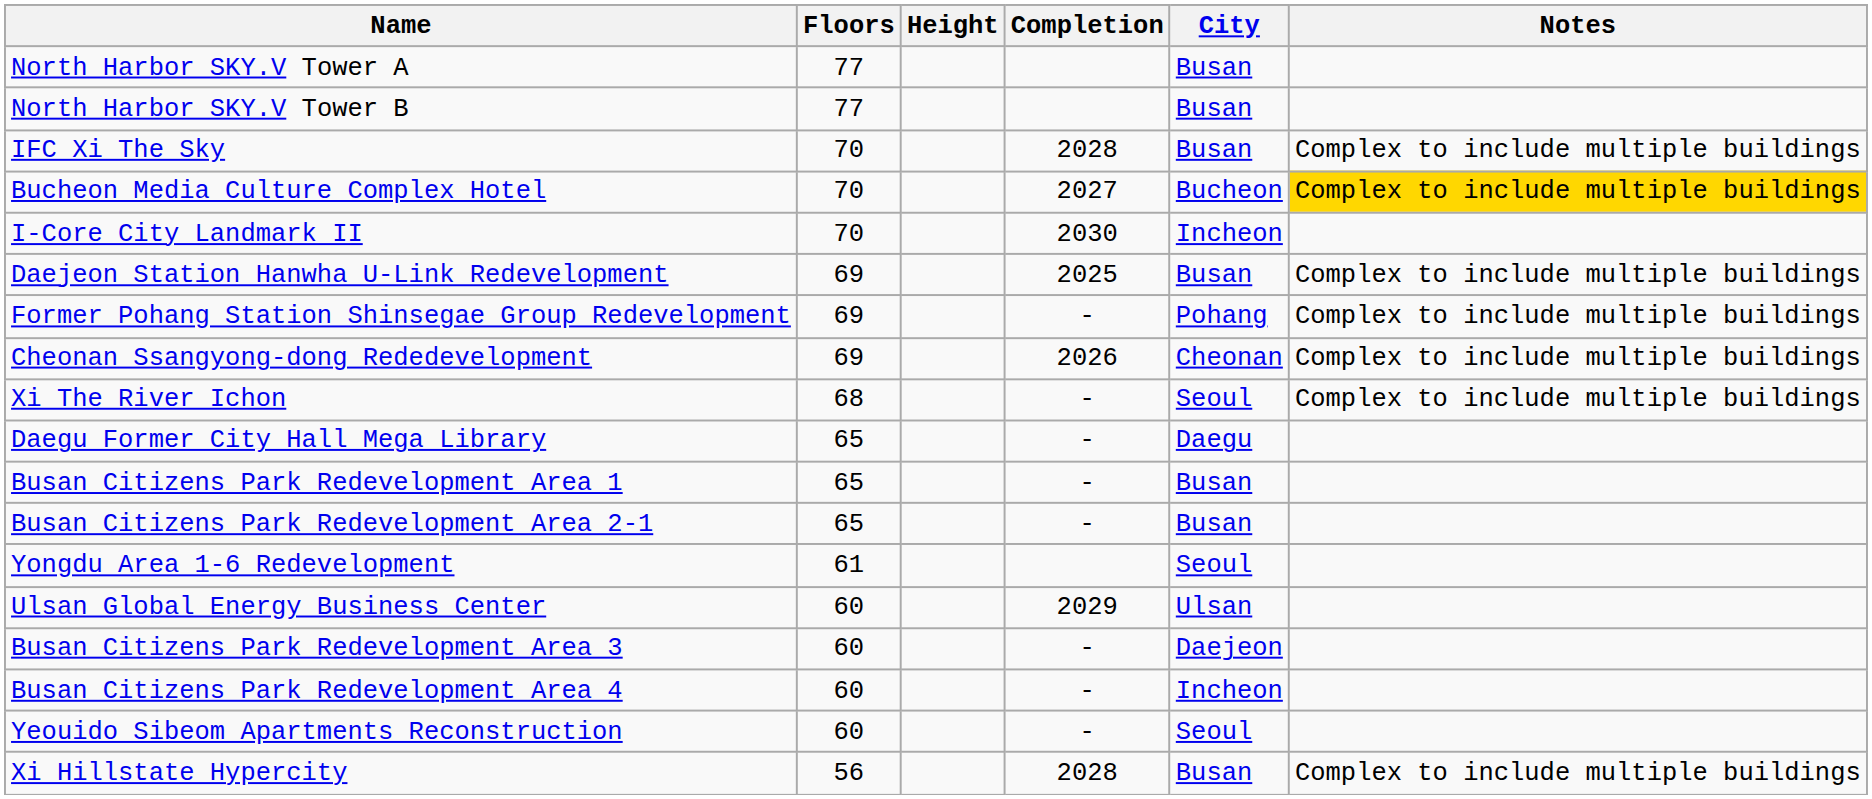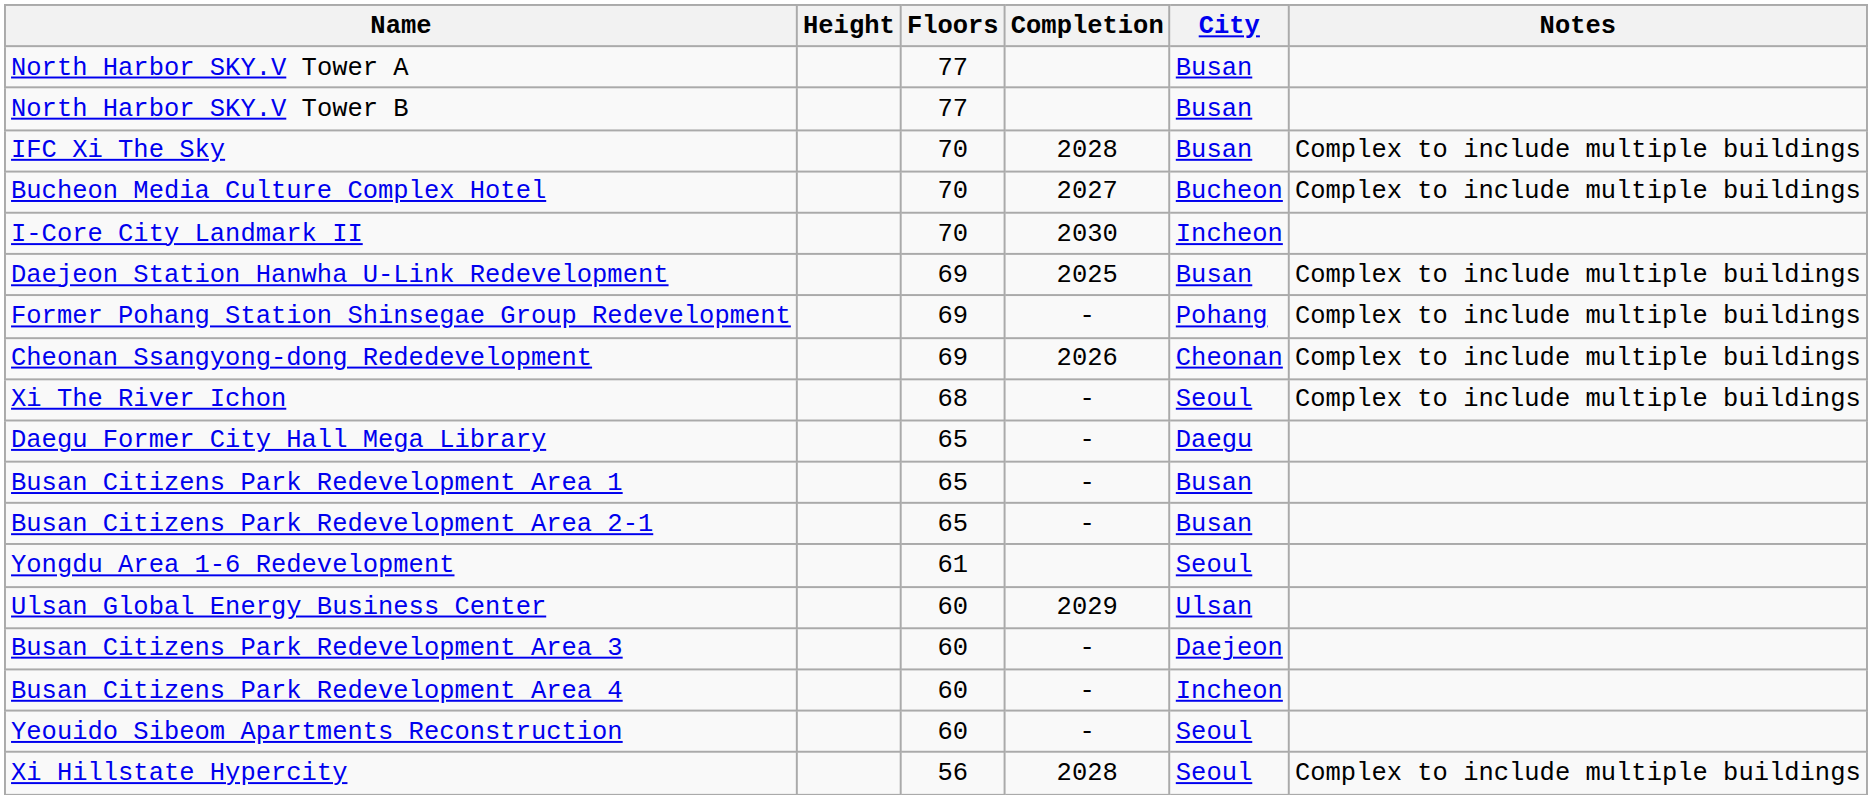 <table class="wikitable sortable">
 <tr>
 <th>Name</th>
+<th>Height</th>
 <th>Floors</th>
-<th>Height</th>
 <th>Completion</th>
 <th><a href='#'>City</a></th>
 <th class="unsortable">Notes</th>
 </tr>
 <tr>
 <td><a href='#'>North Harbor SKY.V</a> Tower A</td>
+<td align="center"></td>
 <td align="center">77</td>
-<td align="center"></td>
 <td align="center"></td>
 <td><a href='#'>Busan</a></td>
 <td></td>
 </tr>
 <tr>
 <td><a href='#'>North Harbor SKY.V</a> Tower B</td>
+<td align="center"></td>
 <td align="center">77</td>
-<td align="center"></td>
 <td align="center"></td>
 <td><a href='#'>Busan</a></td>
 <td></td>
 </tr>
 <tr>
 <td><a href='#'>IFC Xi The Sky</a></td>
+<td align="center"></td>
 <td align="center">70</td>
-<td align="center"></td>
 <td align="center">2028</td>
 <td><a href='#'>Busan</a></td>
 <td>Complex to include multiple buildings</td>
 </tr>
 <tr>
 <td><a href='#'>Bucheon Media Culture Complex Hotel</a></td>
+<td align="center"></td>
 <td align="center">70</td>
-<td align="center"></td>
 <td align="center">2027</td>
 <td><a href='#'>Bucheon</a></td>
-<td style="background: gold;">Complex to include multiple buildings</td>
+<td>Complex to include multiple buildings</td>
 </tr>
 <tr>
 <td><a href='#'>I-Core City Landmark II</a></td>
+<td align="center"></td>
 <td align="center">70</td>
-<td align="center"></td>
 <td align="center">2030</td>
 <td><a href='#'>Incheon</a></td>
 <td></td>
 </tr>
 <tr>
 <td><a href='#'>Daejeon Station Hanwha U-Link Redevelopment</a></td>
+<td align="center"></td>
 <td align="center">69</td>
-<td align="center"></td>
 <td align="center">2025</td>
 <td><a href='#'>Busan</a></td>
 <td>Complex to include multiple buildings</td>
 </tr>
 <tr>
 <td><a href='#'>Former Pohang Station Shinsegae Group Redevelopment</a></td>
+<td align="center"></td>
 <td align="center">69</td>
-<td align="center"></td>
 <td align="center">-</td>
 <td><a href='#'>Pohang</a></td>
 <td>Complex to include multiple buildings</td>
 </tr>
 <tr>
 <td><a href='#'>Cheonan Ssangyong-dong Rededevelopment</a></td>
+<td align="center"></td>
 <td align="center">69</td>
-<td align="center"></td>
 <td align="center">2026</td>
 <td><a href='#'>Cheonan</a></td>
 <td>Complex to include multiple buildings</td>
 </tr>
 <tr>
 <td><a href='#'>Xi The River Ichon</a></td>
+<td align="center"></td>
 <td align="center">68</td>
-<td align="center"></td>
 <td align="center">-</td>
 <td><a href='#'>Seoul</a></td>
 <td>Complex to include multiple buildings</td>
 </tr>
 <tr>
 <td><a href='#'>Daegu Former City Hall Mega Library</a></td>
+<td align="center"></td>
 <td align="center">65</td>
-<td align="center"></td>
 <td align="center">-</td>
 <td><a href='#'>Daegu</a></td>
 <td></td>
 </tr>
 <tr>
 <td><a href='#'>Busan Citizens Park Redevelopment Area 1</a></td>
+<td align="center"></td>
 <td align="center">65</td>
-<td align="center"></td>
 <td align="center">-</td>
 <td><a href='#'>Busan</a></td>
 <td></td>
 </tr>
 <tr>
 <td><a href='#'>Busan Citizens Park Redevelopment Area 2-1</a></td>
+<td align="center"></td>
 <td align="center">65</td>
-<td align="center"></td>
 <td align="center">-</td>
 <td><a href='#'>Busan</a></td>
 <td></td>
 </tr>
 <tr>
 <td><a href='#'>Yongdu Area 1-6 Redevelopment</a></td>
+<td align="center"></td>
 <td align="center">61</td>
-<td align="center"></td>
 <td align="center"></td>
 <td><a href='#'>Seoul</a></td>
 <td></td>
 </tr>
 <tr>
 <td><a href='#'>Ulsan Global Energy Business Center</a></td>
+<td align="center"></td>
 <td align="center">60</td>
-<td align="center"></td>
 <td align="center">2029</td>
 <td><a href='#'>Ulsan</a></td>
 <td></td>
 </tr>
 <tr>
 <td><a href='#'>Busan Citizens Park Redevelopment Area 3</a></td>
+<td align="center"></td>
 <td align="center">60</td>
-<td align="center"></td>
 <td align="center">-</td>
 <td><a href='#'>Daejeon</a></td>
 <td></td>
 </tr>
 <tr>
 <td><a href='#'>Busan Citizens Park Redevelopment Area 4</a></td>
+<td align="center"></td>
 <td align="center">60</td>
-<td align="center"></td>
 <td align="center">-</td>
 <td><a href='#'>Incheon</a></td>
 <td></td>
 </tr>
 <tr>
 <td><a href='#'>Yeouido Sibeom Apartments Reconstruction</a></td>
+<td align="center"></td>
 <td align="center">60</td>
-<td align="center"></td>
 <td align="center">-</td>
 <td><a href='#'>Seoul</a></td>
 <td></td>
 </tr>
 <tr>
 <td><a href='#'>Xi Hillstate Hypercity</a></td>
+<td align="center"></td>
 <td align="center">56</td>
-<td align="center"></td>
 <td align="center">2028</td>
-<td><a href='#'>Busan</a></td>
+<td><a href='#'>Seoul</a></td>
 <td>Complex to include multiple buildings</td>
 </tr>
 </table>
